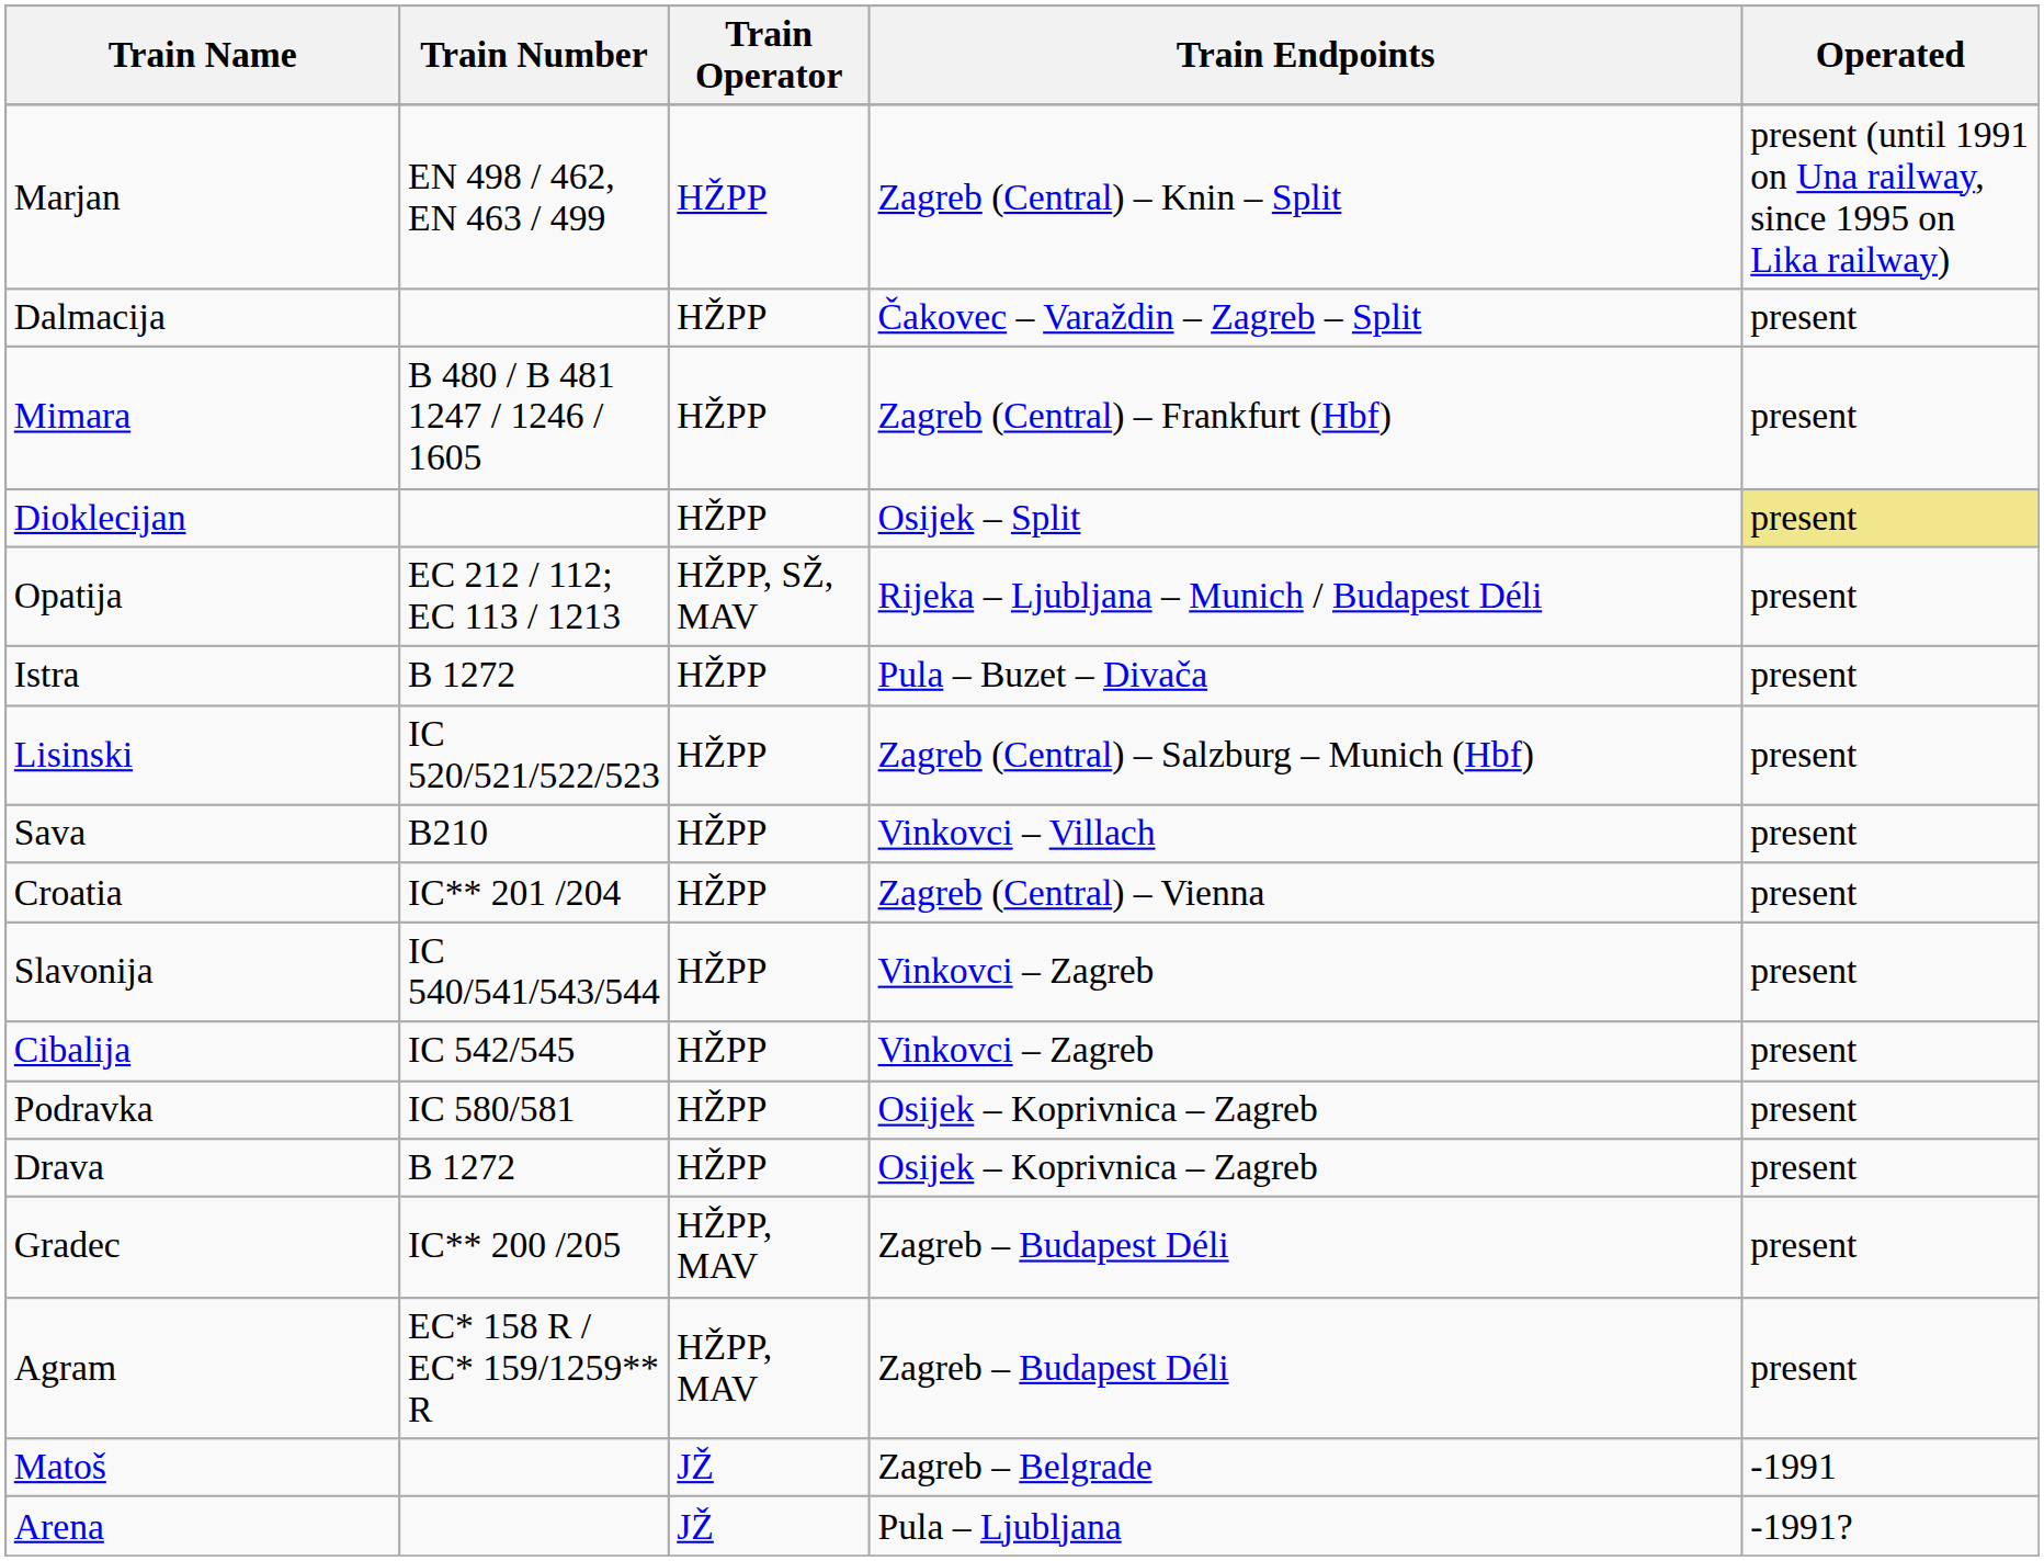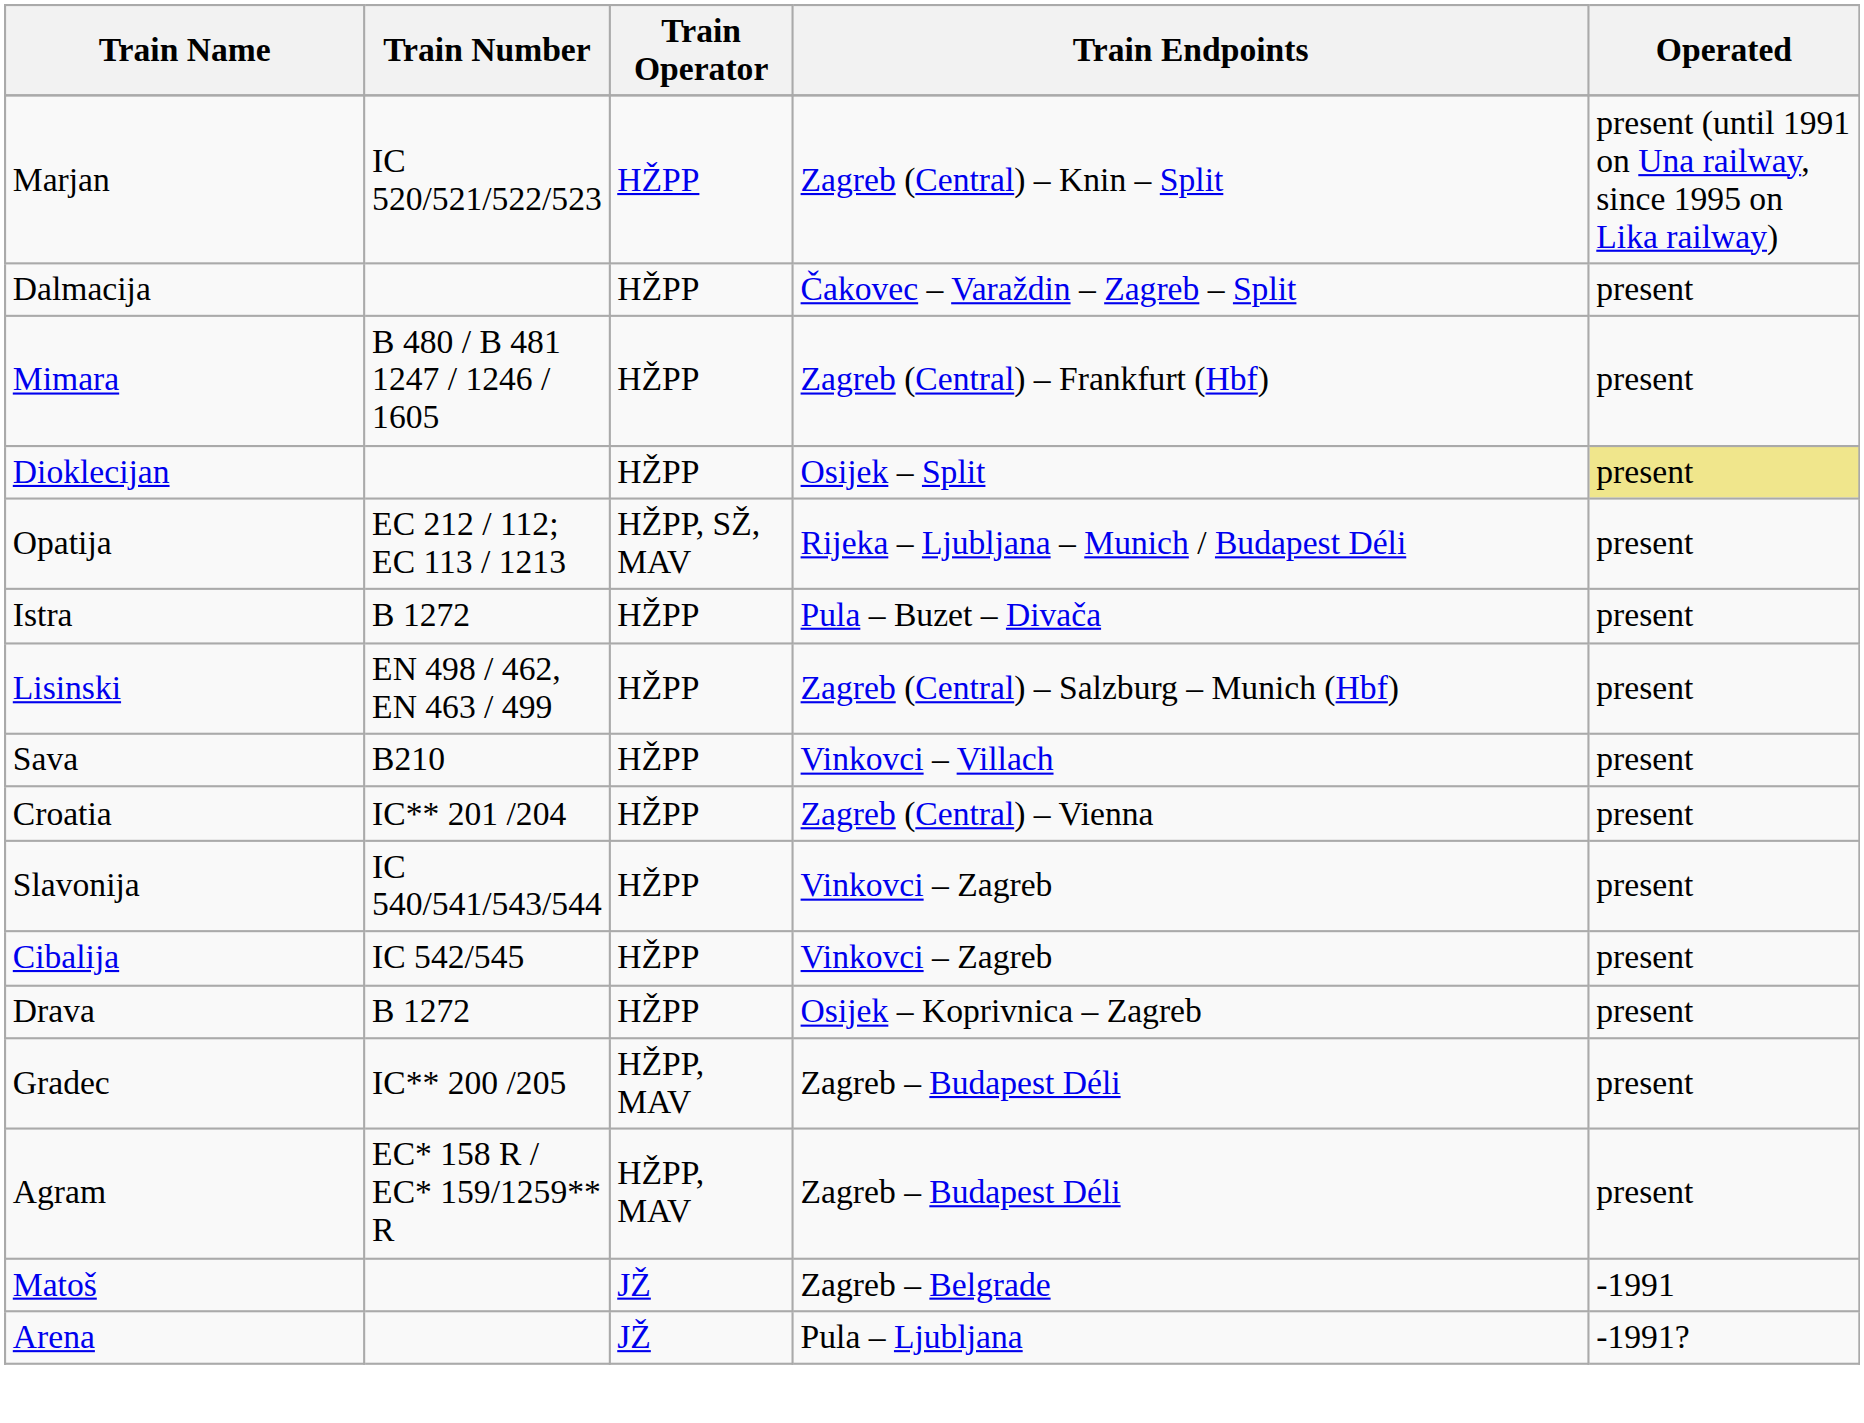 <table class="wikitable" width=100%>
 <tr>
 <th width=20%>Train Name</th>
 <th width=10%>Train Number</th>
 <th width=10%>Train Operator</th>
 <th width=45%>Train Endpoints</th>
 <th width=15%>Operated</th>
 </tr>
 <tr>
 </tr>
 <tr>
 <td>Marjan</td>
-<td>EN 498 / 462, EN 463 / 499</td>
+<td>IC 520/521/522/523</td>
 <td><a href='#'>HŽPP</a></td>
 <td><a href='#'>Zagreb</a> (<a href='#'>Central</a>) – Knin – <a href='#'>Split</a></td>
 <td>present (until 1991 on <a href='#'>Una railway</a>, since 1995 on <a href='#'>Lika railway</a>)</td>
 </tr>
 <tr>
 <td>Dalmacija</td>
 <td></td>
 <td>HŽPP</td>
 <td><a href='#'>Čakovec</a> – <a href='#'>Varaždin</a> – <a href='#'>Zagreb</a> – <a href='#'>Split</a></td>
 <td>present</td>
 </tr>
 <tr>
 <td><a href='#'>Mimara</a></td>
 <td>B 480 / B 481 1247 / 1246 / 1605</td>
 <td>HŽPP</td>
 <td><a href='#'>Zagreb</a> (<a href='#'>Central</a>) – Frankfurt (<a href='#'>Hbf</a>)</td>
 <td>present</td>
 </tr>
 <tr>
 <td><a href='#'>Dioklecijan</a></td>
 <td></td>
 <td>HŽPP</td>
 <td><a href='#'>Osijek</a> – <a href='#'>Split</a></td>
 <td style="background: khaki;">present</td>
 </tr>
 <tr>
 <td>Opatija</td>
 <td>EC 212 / 112; EC 113 / 1213</td>
 <td>HŽPP, SŽ, MAV</td>
 <td><a href='#'>Rijeka</a> – <a href='#'>Ljubljana</a>  – <a href='#'>Munich</a> / <a href='#'>Budapest Déli</a></td>
 <td>present</td>
 </tr>
 <tr>
 <td>Istra</td>
 <td>B 1272</td>
 <td>HŽPP</td>
 <td><a href='#'>Pula</a> – Buzet – <a href='#'>Divača</a></td>
 <td>present</td>
 </tr>
 <tr>
 <td><a href='#'>Lisinski</a></td>
-<td>IC 520/521/522/523</td>
+<td>EN 498 / 462, EN 463 / 499</td>
 <td>HŽPP</td>
 <td><a href='#'>Zagreb</a> (<a href='#'>Central</a>) – Salzburg – Munich (<a href='#'>Hbf</a>)</td>
 <td>present</td>
 </tr>
 <tr>
 <td>Sava</td>
 <td>B210</td>
 <td>HŽPP</td>
 <td><a href='#'>Vinkovci</a> – <a href='#'>Villach</a></td>
 <td>present</td>
 </tr>
 <tr>
 <td>Croatia</td>
 <td>IC** 201 /204</td>
 <td>HŽPP</td>
 <td><a href='#'>Zagreb</a> (<a href='#'>Central</a>) – Vienna</td>
 <td>present</td>
 </tr>
 <tr>
 <td>Slavonija</td>
 <td>IC 540/541/543/544</td>
 <td>HŽPP</td>
 <td><a href='#'>Vinkovci</a> – Zagreb</td>
 <td>present</td>
 </tr>
 <tr>
 <td><a href='#'>Cibalija</a></td>
 <td>IC 542/545</td>
 <td>HŽPP</td>
 <td><a href='#'>Vinkovci</a> – Zagreb</td>
-<td>present</td>
-</tr>
-<tr>
-<td>Podravka</td>
-<td>IC 580/581</td>
-<td>HŽPP</td>
-<td><a href='#'>Osijek</a> – Koprivnica – Zagreb</td>
 <td>present</td>
 </tr>
 <tr>
 <td>Drava</td>
 <td>B 1272</td>
 <td>HŽPP</td>
 <td><a href='#'>Osijek</a> – Koprivnica – Zagreb</td>
 <td>present</td>
 </tr>
 <tr>
 <td>Gradec</td>
 <td>IC** 200 /205</td>
 <td>HŽPP, MAV</td>
 <td>Zagreb – <a href='#'>Budapest Déli</a></td>
 <td>present</td>
 </tr>
 <tr>
 <td>Agram</td>
 <td>EC* 158 R / EC* 159/1259** R</td>
 <td>HŽPP, MAV</td>
 <td>Zagreb – <a href='#'>Budapest Déli</a></td>
 <td>present</td>
 </tr>
 <tr>
 <td><a href='#'>Matoš</a></td>
 <td></td>
 <td><a href='#'>JŽ</a></td>
 <td>Zagreb – <a href='#'>Belgrade</a></td>
 <td>-1991</td>
 </tr>
 <tr>
 <td><a href='#'>Arena</a></td>
 <td></td>
 <td><a href='#'>JŽ</a></td>
 <td>Pula – <a href='#'>Ljubljana</a></td>
 <td>-1991?</td>
 </tr>
 </table>
